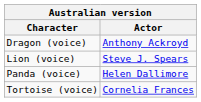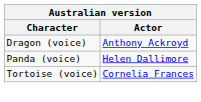 <table class="wikitable">
 <tr>
 <th colspan="2">Australian version</th>
 </tr>
 <tr>
 <th>Character</th>
 <th>Actor</th>
 </tr>
 <tr>
 <td>Dragon (voice)</td>
 <td><a href='#'>Anthony Ackroyd</a></td>
 </tr>
 <tr>
-<td>Lion (voice)</td>
-<td><a href='#'>Steve J. Spears</a></td>
-</tr>
-<tr>
 <td>Panda (voice)</td>
 <td><a href='#'>Helen Dallimore</a></td>
 </tr>
 <tr>
 <td>Tortoise (voice)</td>
 <td><a href='#'>Cornelia Frances</a></td>
 </tr>
 </table>
